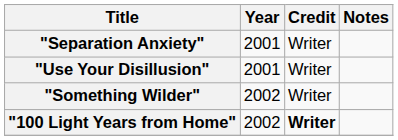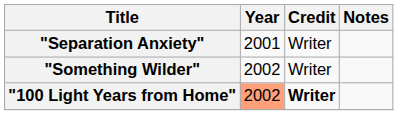 <table class="wikitable sortable plainrowheaders">
 <tr>
 <th scope="col">Title</th>
 <th scope="col">Year</th>
 <th scope="col">Credit</th>
 <th scope="col" class="unsortable">Notes</th>
 </tr>
 <tr>
 <th scope="row">"Separation Anxiety"</th>
 <td align="center">2001</td>
 <td>Writer</td>
 <td></td>
 </tr>
 <tr>
-<th scope="row">"Use Your Disillusion"</th>
-<td align="center">2001</td>
-<td>Writer</td>
-<td></td>
-</tr>
-<tr>
 <th scope="row">"Something Wilder"</th>
 <td align="center">2002</td>
 <td>Writer</td>
 <td></td>
 </tr>
 <tr>
 <th scope="row">"100 Light Years from Home"</th>
-<td align="center">2002</td>
+<td align="center" style="background: lightsalmon;">2002</td>
 <td><strong>Writer</strong></td>
 <td></td>
 </tr>
 <tr>
 </tr>
 </table>
